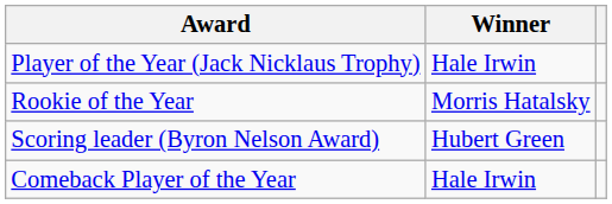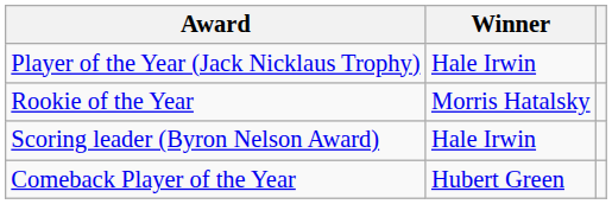 <table class="wikitable">
 <tr>
 <th>Award</th>
 <th>Winner</th>
 <th></th>
 </tr>
 <tr>
 <td><a href='#'>Player of the Year (Jack Nicklaus Trophy)</a></td>
 <td> <a href='#'>Hale Irwin</a></td>
 <td></td>
 </tr>
 <tr>
 <td><a href='#'>Rookie of the Year</a></td>
 <td> <a href='#'>Morris Hatalsky</a></td>
 <td></td>
 </tr>
 <tr>
 <td><a href='#'>Scoring leader (Byron Nelson Award)</a></td>
-<td> <a href='#'>Hubert Green</a></td>
+<td> <a href='#'>Hale Irwin</a></td>
 <td></td>
 </tr>
 <tr>
 <td><a href='#'>Comeback Player of the Year</a></td>
-<td> <a href='#'>Hale Irwin</a></td>
+<td> <a href='#'>Hubert Green</a></td>
 <td></td>
 </tr>
 </table>
